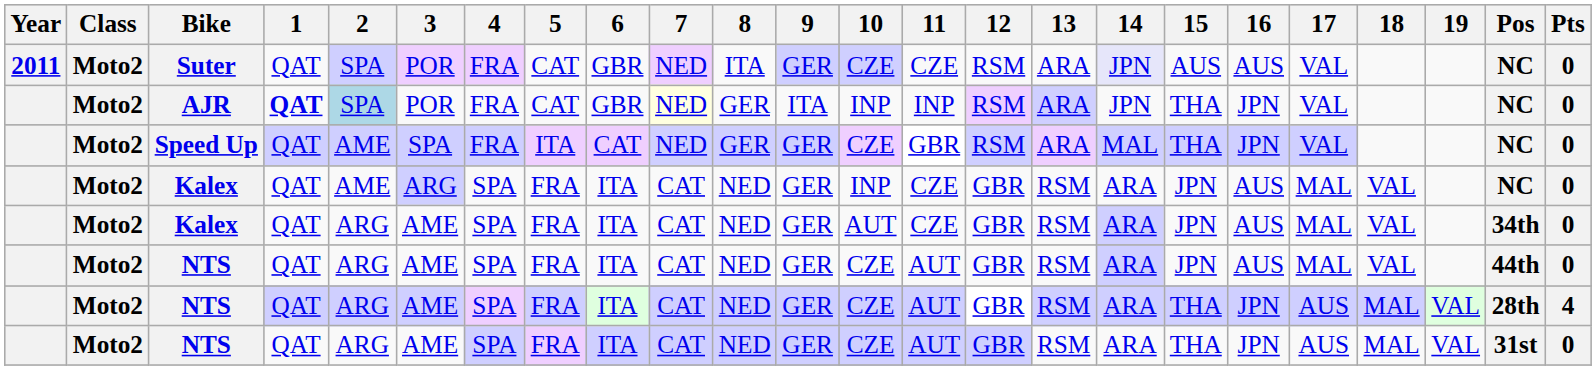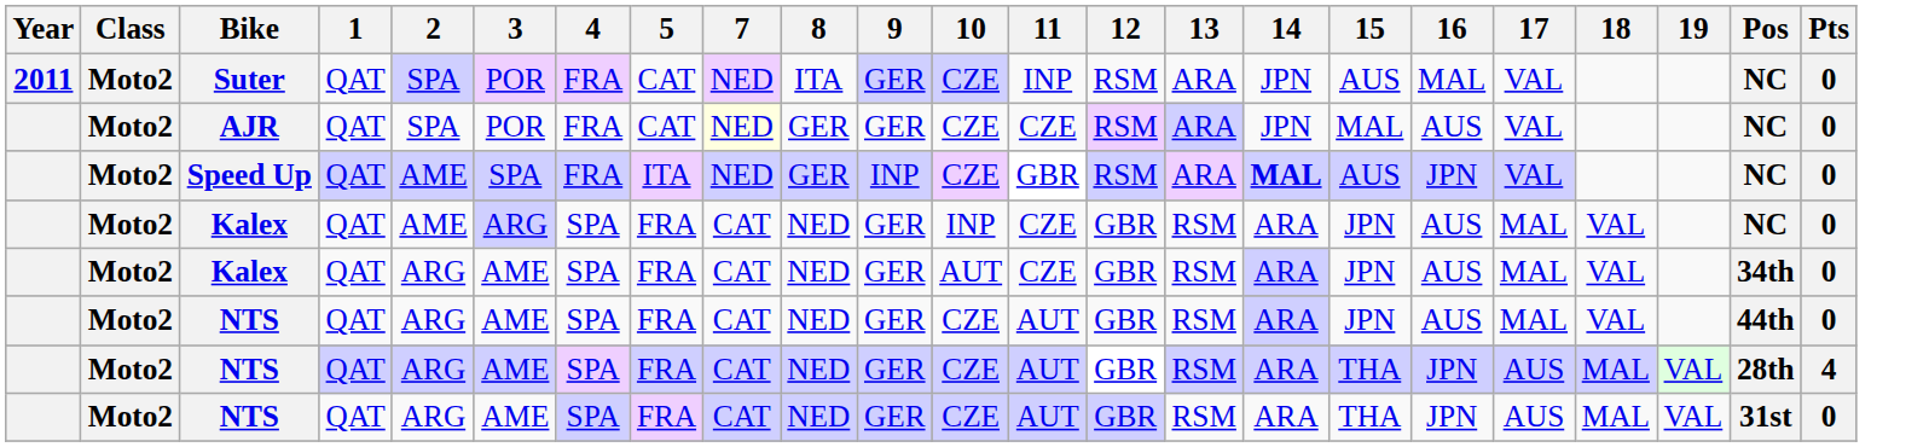 <table class="wikitable" style="text-align:center">
 <tr>
 <th>Year</th>
 <th>Class</th>
 <th>Bike</th>
 <th>1</th>
 <th>2</th>
 <th>3</th>
 <th>4</th>
 <th>5</th>
-<th>6</th>
 <th>7</th>
 <th>8</th>
 <th>9</th>
 <th>10</th>
 <th>11</th>
 <th>12</th>
 <th>13</th>
 <th>14</th>
 <th>15</th>
 <th>16</th>
 <th>17</th>
 <th>18</th>
 <th>19</th>
 <th>Pos</th>
 <th>Pts</th>
 </tr>
 <tr>
 <th><a href='#'>2011</a></th>
 <th>Moto2</th>
 <th><a href='#'>Suter</a></th>
 <td><a href='#'>QAT</a></td>
 <td style="background:#CFCFFF;"><a href='#'>SPA</a><br></td>
 <td style="background:#EFCFFF;"><a href='#'>POR</a><br></td>
 <td style="background:#EFCFFF;"><a href='#'>FRA</a><br></td>
 <td><a href='#'>CAT</a></td>
-<td><a href='#'>GBR</a></td>
 <td style="background:#EFCFFF;"><a href='#'>NED</a><br></td>
 <td><a href='#'>ITA</a></td>
 <td style="background:#CFCFFF;"><a href='#'>GER</a><br></td>
 <td style="background:#CFCFFF;"><a href='#'>CZE</a><br></td>
-<td><a href='#'>CZE</a></td>
+<td><a href='#'>INP</a></td>
 <td><a href='#'>RSM</a></td>
 <td><a href='#'>ARA</a></td>
-<td style="background: lavender;"><a href='#'>JPN</a></td>
+<td><a href='#'>JPN</a></td>
 <td><a href='#'>AUS</a></td>
-<td><a href='#'>AUS</a></td>
+<td><a href='#'>MAL</a></td>
 <td><a href='#'>VAL</a></td>
 <td></td>
 <td></td>
 <th>NC</th>
 <th>0</th>
 </tr>
 <tr>
 <th></th>
 <th>Moto2</th>
 <th><a href='#'>AJR</a></th>
-<td><strong><a href='#'>QAT</a></strong></td>
-<td style="background: lightblue;"><a href='#'>SPA</a></td>
+<td><a href='#'>QAT</a></td>
+<td><a href='#'>SPA</a></td>
 <td><a href='#'>POR</a></td>
 <td><a href='#'>FRA</a></td>
 <td><a href='#'>CAT</a></td>
-<td><a href='#'>GBR</a></td>
 <td style="background: lightyellow;"><a href='#'>NED</a></td>
 <td><a href='#'>GER</a></td>
-<td><a href='#'>ITA</a></td>
-<td><a href='#'>INP</a></td>
-<td><a href='#'>INP</a></td>
+<td><a href='#'>GER</a></td>
+<td><a href='#'>CZE</a></td>
+<td><a href='#'>CZE</a></td>
 <td style="background:#EFCFFF;"><a href='#'>RSM</a><br></td>
 <td style="background:#CFCFFF;"><a href='#'>ARA</a><br></td>
 <td><a href='#'>JPN</a></td>
-<td><a href='#'>THA</a></td>
-<td><a href='#'>JPN</a></td>
+<td><a href='#'>MAL</a></td>
+<td><a href='#'>AUS</a></td>
 <td><a href='#'>VAL</a></td>
 <td></td>
 <td></td>
 <th>NC</th>
 <th>0</th>
 </tr>
 <tr>
 <th></th>
 <th>Moto2</th>
 <th><a href='#'>Speed Up</a></th>
 <td style="background:#CFCFFF;"><a href='#'>QAT</a><br></td>
 <td style="background:#CFCFFF;"><a href='#'>AME</a><br></td>
 <td style="background:#CFCFFF;"><a href='#'>SPA</a><br></td>
 <td style="background:#CFCFFF;"><a href='#'>FRA</a><br></td>
 <td style="background:#EFCFFF;"><a href='#'>ITA</a><br></td>
-<td style="background:#EFCFFF;"><a href='#'>CAT</a><br></td>
 <td style="background:#CFCFFF;"><a href='#'>NED</a><br></td>
 <td style="background:#CFCFFF;"><a href='#'>GER</a><br></td>
-<td style="background:#CFCFFF;"><a href='#'>GER</a><br></td>
+<td style="background:#CFCFFF;"><a href='#'>INP</a><br></td>
 <td style="background:#EFCFFF;"><a href='#'>CZE</a><br></td>
 <td style="background:#FFFFFF;"><a href='#'>GBR</a><br></td>
 <td style="background:#CFCFFF;"><a href='#'>RSM</a><br></td>
 <td style="background:#EFCFFF;"><a href='#'>ARA</a><br></td>
-<td style="background:#CFCFFF;"><a href='#'>MAL</a><br></td>
-<td style="background:#CFCFFF;"><a href='#'>THA</a><br></td>
+<td style="background:#CFCFFF;"><strong><a href='#'>MAL</a><br></strong></td>
+<td style="background:#CFCFFF;"><a href='#'>AUS</a><br></td>
 <td style="background:#CFCFFF;"><a href='#'>JPN</a><br></td>
 <td style="background:#CFCFFF;"><a href='#'>VAL</a><br></td>
 <td></td>
 <td></td>
 <th>NC</th>
 <th>0</th>
 </tr>
 <tr>
 <th></th>
 <th>Moto2</th>
 <th><a href='#'>Kalex</a></th>
 <td><a href='#'>QAT</a></td>
 <td><a href='#'>AME</a></td>
 <td style="background:#cfcfff;"><a href='#'>ARG</a><br></td>
 <td><a href='#'>SPA</a></td>
 <td><a href='#'>FRA</a></td>
-<td><a href='#'>ITA</a></td>
 <td><a href='#'>CAT</a></td>
 <td><a href='#'>NED</a></td>
 <td><a href='#'>GER</a></td>
 <td><a href='#'>INP</a></td>
 <td><a href='#'>CZE</a></td>
 <td><a href='#'>GBR</a></td>
 <td><a href='#'>RSM</a></td>
 <td><a href='#'>ARA</a></td>
 <td><a href='#'>JPN</a></td>
 <td><a href='#'>AUS</a></td>
 <td><a href='#'>MAL</a></td>
 <td><a href='#'>VAL</a></td>
 <td></td>
 <th>NC</th>
 <th>0</th>
 </tr>
 <tr>
 <th></th>
 <th>Moto2</th>
 <th><a href='#'>Kalex</a></th>
 <td><a href='#'>QAT</a></td>
 <td><a href='#'>ARG</a></td>
 <td><a href='#'>AME</a></td>
 <td><a href='#'>SPA</a></td>
 <td><a href='#'>FRA</a></td>
-<td><a href='#'>ITA</a></td>
 <td><a href='#'>CAT</a></td>
 <td><a href='#'>NED</a></td>
 <td><a href='#'>GER</a></td>
 <td><a href='#'>AUT</a></td>
 <td><a href='#'>CZE</a></td>
 <td><a href='#'>GBR</a></td>
 <td><a href='#'>RSM</a></td>
 <td style="background:#cfcfff;"><a href='#'>ARA</a><br></td>
 <td><a href='#'>JPN</a></td>
 <td><a href='#'>AUS</a></td>
 <td><a href='#'>MAL</a></td>
 <td><a href='#'>VAL</a></td>
 <td></td>
 <th>34th</th>
 <th>0</th>
 </tr>
 <tr>
 <th></th>
 <th>Moto2</th>
 <th><a href='#'>NTS</a></th>
 <td><a href='#'>QAT</a></td>
 <td><a href='#'>ARG</a></td>
 <td><a href='#'>AME</a></td>
 <td><a href='#'>SPA</a></td>
 <td><a href='#'>FRA</a></td>
-<td><a href='#'>ITA</a></td>
 <td><a href='#'>CAT</a></td>
 <td><a href='#'>NED</a></td>
 <td><a href='#'>GER</a></td>
 <td><a href='#'>CZE</a></td>
 <td><a href='#'>AUT</a></td>
 <td><a href='#'>GBR</a></td>
 <td><a href='#'>RSM</a></td>
 <td style="background:#cfcfff;"><a href='#'>ARA</a><br></td>
 <td><a href='#'>JPN</a></td>
 <td><a href='#'>AUS</a></td>
 <td><a href='#'>MAL</a></td>
 <td><a href='#'>VAL</a></td>
 <td></td>
 <th>44th</th>
 <th>0</th>
 </tr>
 <tr>
 <th></th>
 <th>Moto2</th>
 <th><a href='#'>NTS</a></th>
 <td style="background:#CFCFFF;"><a href='#'>QAT</a><br></td>
 <td style="background:#CFCFFF;"><a href='#'>ARG</a><br></td>
 <td style="background:#CFCFFF;"><a href='#'>AME</a><br></td>
 <td style="background:#EFCFFF;"><a href='#'>SPA</a><br></td>
 <td style="background:#CFCFFF;"><a href='#'>FRA</a><br></td>
-<td style="background:#DFFFDF;"><a href='#'>ITA</a><br></td>
 <td style="background:#CFCFFF;"><a href='#'>CAT</a><br></td>
 <td style="background:#CFCFFF;"><a href='#'>NED</a><br></td>
 <td style="background:#CFCFFF;"><a href='#'>GER</a><br></td>
 <td style="background:#CFCFFF;"><a href='#'>CZE</a><br></td>
 <td style="background:#CFCFFF;"><a href='#'>AUT</a><br></td>
 <td style="background:#ffffff;"><a href='#'>GBR</a><br></td>
 <td style="background:#CFCFFF;"><a href='#'>RSM</a><br></td>
 <td style="background:#CFCFFF;"><a href='#'>ARA</a><br></td>
 <td style="background:#CFCFFF;"><a href='#'>THA</a><br></td>
 <td style="background:#CFCFFF;"><a href='#'>JPN</a><br></td>
 <td style="background:#CFCFFF;"><a href='#'>AUS</a><br></td>
 <td style="background:#CFCFFF;"><a href='#'>MAL</a><br></td>
 <td style="background:#DFFFDF;"><a href='#'>VAL</a><br></td>
 <th>28th</th>
 <th>4</th>
 </tr>
 <tr>
 <th></th>
 <th>Moto2</th>
 <th><a href='#'>NTS</a></th>
 <td><a href='#'>QAT</a></td>
 <td><a href='#'>ARG</a></td>
 <td><a href='#'>AME</a></td>
 <td style="background:#cfcfff;"><a href='#'>SPA</a><br></td>
 <td style="background:#efcfff;"><a href='#'>FRA</a><br></td>
-<td style="background:#cfcfff;"><a href='#'>ITA</a><br></td>
 <td style="background:#cfcfff;"><a href='#'>CAT</a><br></td>
 <td style="background:#cfcfff;"><a href='#'>NED</a><br></td>
 <td style="background:#cfcfff;"><a href='#'>GER</a><br></td>
 <td style="background:#cfcfff;"><a href='#'>CZE</a><br></td>
 <td style="background:#cfcfff;"><a href='#'>AUT</a><br></td>
 <td style="background:#cfcfff;"><a href='#'>GBR</a><br></td>
 <td><a href='#'>RSM</a></td>
 <td><a href='#'>ARA</a></td>
 <td><a href='#'>THA</a></td>
 <td><a href='#'>JPN</a></td>
 <td><a href='#'>AUS</a></td>
 <td><a href='#'>MAL</a></td>
 <td><a href='#'>VAL</a></td>
 <th>31st</th>
 <th>0</th>
 </tr>
 </table>
